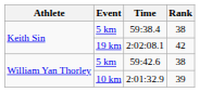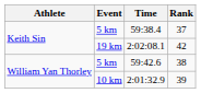 <table class=wikitable style="font-size:90%;">
 <tr>
 <th>Athlete</th>
 <th>Event</th>
 <th>Time</th>
 <th>Rank</th>
 </tr>
 <tr style="text-align:center">
 <td style="text-align:left"rowspan=2><a href='#'>Keith Sin</a></td>
 <td style="text-align:left"><a href='#'>5 km</a></td>
 <td>59:38.4</td>
-<td>38</td>
+<td>37</td>
 </tr>
 <tr style="text-align:center">
 <td style="text-align:left"><a href='#'>19 km</a></td>
 <td>2:02:08.1</td>
 <td>42</td>
 </tr>
 <tr style="text-align:center">
 <td style="text-align:left"rowspan=2><a href='#'>William Yan Thorley</a></td>
 <td style="text-align:left"><a href='#'>5 km</a></td>
 <td>59:42.6</td>
 <td>38</td>
 </tr>
 <tr style="text-align:center">
 <td style="text-align:left"><a href='#'>10 km</a></td>
 <td>2:01:32.9</td>
 <td>39</td>
 </tr>
 </table>
